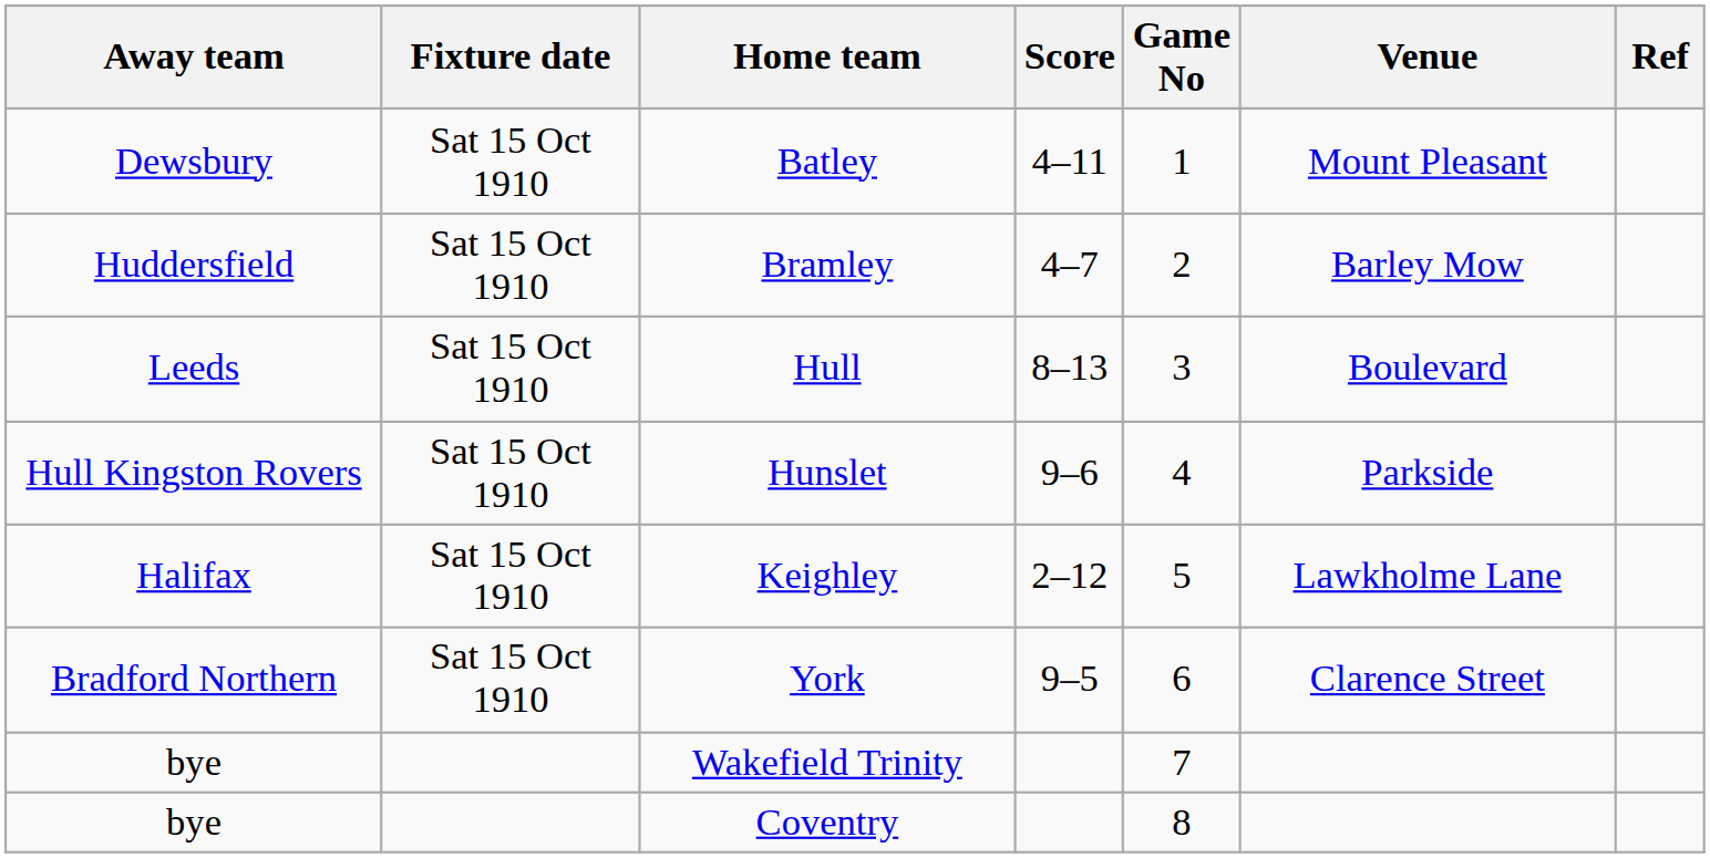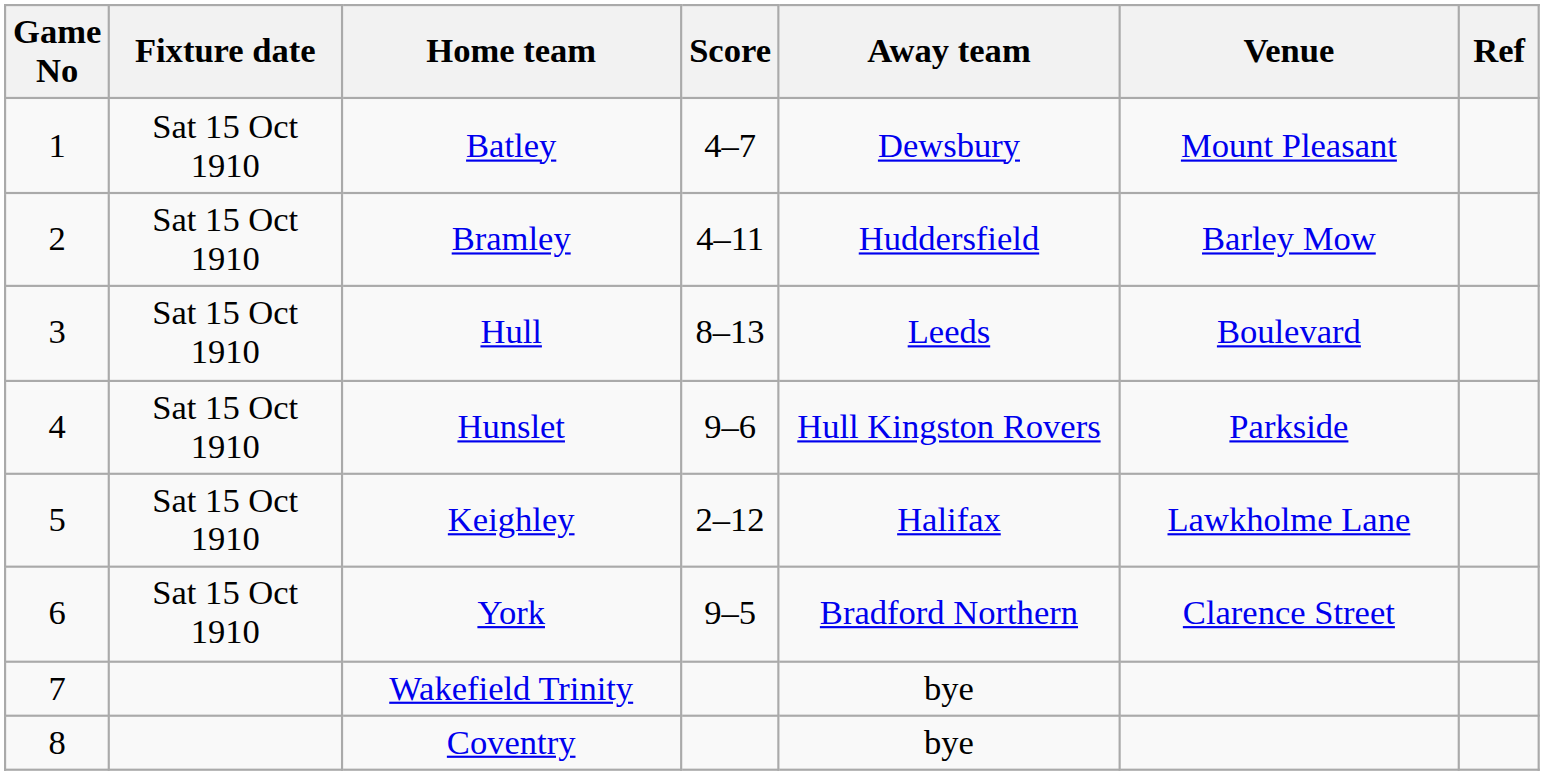 <table class="wikitable" style="text-align:center;">
 <tr>
-<th width=150 abbr="Away team">Away team</th>
+<th width=20 abbr="No">Game No</th>
 <th width=100 abbr="Date">Fixture date</th>
 <th width=150 abbr="Home team">Home team</th>
 <th width=20 abbr="Score">Score</th>
-<th width=20 abbr="No">Game No</th>
+<th width=150 abbr="Away team">Away team</th>
 <th width=150 abbr="Venue">Venue</th>
 <th width=30 abbr="Ref">Ref</th>
 </tr>
 <tr>
-<td><a href='#'>Dewsbury</a></td>
+<td>1</td>
 <td>Sat 15 Oct 1910</td>
 <td><a href='#'>Batley</a></td>
-<td>4–11</td>
-<td>1</td>
+<td>4–7</td>
+<td><a href='#'>Dewsbury</a></td>
 <td><a href='#'>Mount Pleasant</a></td>
 <td></td>
 </tr>
 <tr>
-<td><a href='#'>Huddersfield</a></td>
+<td>2</td>
 <td>Sat 15 Oct 1910</td>
 <td><a href='#'>Bramley</a></td>
-<td>4–7</td>
-<td>2</td>
+<td>4–11</td>
+<td><a href='#'>Huddersfield</a></td>
 <td><a href='#'>Barley Mow</a></td>
 <td></td>
 </tr>
 <tr>
-<td><a href='#'>Leeds</a></td>
+<td>3</td>
 <td>Sat 15 Oct 1910</td>
 <td><a href='#'>Hull</a></td>
 <td>8–13</td>
-<td>3</td>
+<td><a href='#'>Leeds</a></td>
 <td><a href='#'>Boulevard</a></td>
 <td></td>
 </tr>
 <tr>
-<td><a href='#'>Hull Kingston Rovers</a></td>
+<td>4</td>
 <td>Sat 15 Oct 1910</td>
 <td><a href='#'>Hunslet</a></td>
 <td>9–6</td>
-<td>4</td>
+<td><a href='#'>Hull Kingston Rovers</a></td>
 <td><a href='#'>Parkside</a></td>
 <td></td>
 </tr>
 <tr>
-<td><a href='#'>Halifax</a></td>
+<td>5</td>
 <td>Sat 15 Oct 1910</td>
 <td><a href='#'>Keighley</a></td>
 <td>2–12</td>
-<td>5</td>
+<td><a href='#'>Halifax</a></td>
 <td><a href='#'>Lawkholme Lane</a></td>
 <td></td>
 </tr>
 <tr>
-<td><a href='#'>Bradford Northern</a></td>
+<td>6</td>
 <td>Sat 15 Oct 1910</td>
 <td><a href='#'>York</a></td>
 <td>9–5</td>
-<td>6</td>
+<td><a href='#'>Bradford Northern</a></td>
 <td><a href='#'>Clarence Street</a></td>
 <td></td>
 </tr>
 <tr>
-<td>bye</td>
+<td>7</td>
 <td></td>
 <td><a href='#'>Wakefield Trinity</a></td>
 <td></td>
-<td>7</td>
+<td>bye</td>
 <td></td>
 <td></td>
 </tr>
 <tr>
-<td>bye</td>
+<td>8</td>
 <td></td>
 <td><a href='#'>Coventry</a></td>
 <td></td>
-<td>8</td>
+<td>bye</td>
 <td></td>
 <td></td>
 </tr>
 </table>
